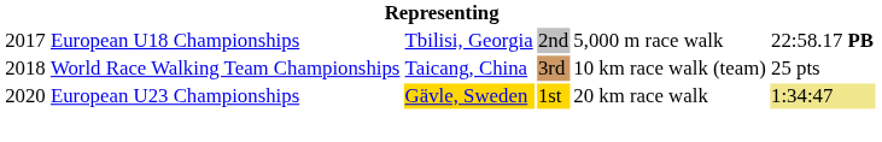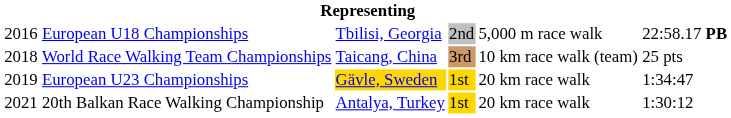 <table>
 <tr>
 <th colspan="7">Representing </th>
 </tr>
 <tr>
-<td>2017</td>
+<td>2016</td>
 <td><a href='#'>European U18 Championships</a></td>
 <td><a href='#'>Tbilisi, Georgia</a></td>
 <td bgcolor=silver>2nd</td>
 <td>5,000 m race walk</td>
 <td>22:58.17  <strong>PB</strong></td>
 <td></td>
 </tr>
 <tr>
 <td>2018</td>
 <td><a href='#'>World Race Walking Team Championships</a></td>
 <td><a href='#'>Taicang, China</a></td>
 <td bgcolor=cc9966>3rd</td>
 <td>10 km race walk (team)</td>
 <td>25 pts</td>
 <td></td>
 </tr>
 <tr>
-<td>2020</td>
+<td>2019</td>
 <td><a href='#'>European U23 Championships</a></td>
 <td style="background: gold;"><a href='#'>Gävle, Sweden</a></td>
 <td bgcolor=gold>1st</td>
 <td>20 km race walk</td>
-<td style="background: khaki;">1:34:47</td>
+<td>1:34:47</td>
+<td></td>
+</tr>
+<tr>
+<td>2021</td>
+<td>20th Balkan Race Walking Championship</td>
+<td><a href='#'>Antalya, Turkey</a></td>
+<td bgcolor=gold>1st</td>
+<td>20 km race walk</td>
+<td>1:30:12</td>
 <td></td>
 </tr>
 </table>
